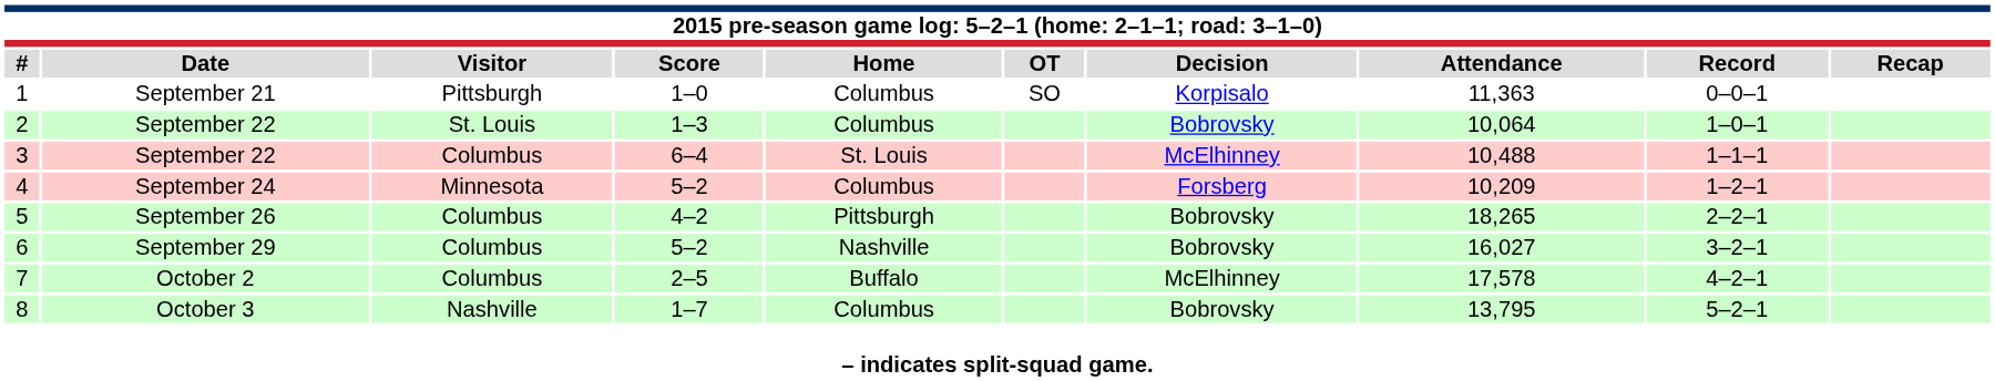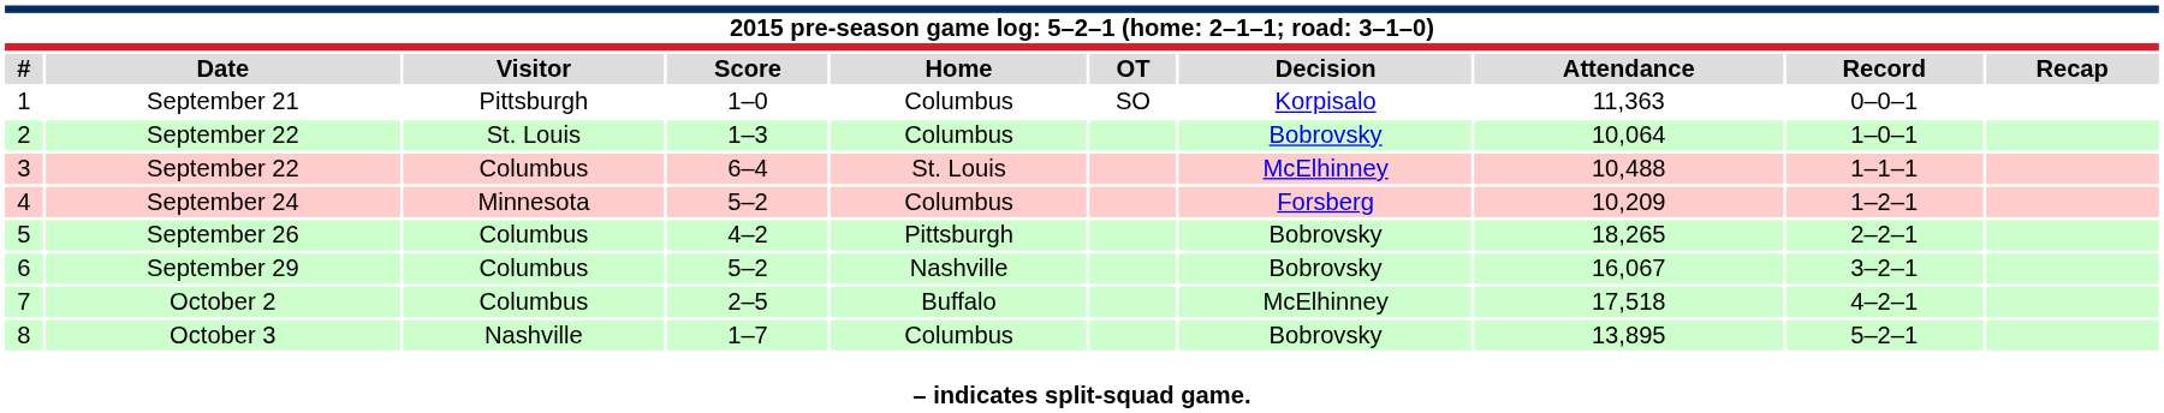 <table class="toccolours collapsible collapsed" style="width:90%; clear:both; margin:1.5em auto; text-align:center;">
 <tr>
 <th colspan=10 style="background:#fff; border-top:#002D62 5px solid; border-bottom:#D0202D 5px solid;">2015 pre-season game log: 5–2–1 (home: 2–1–1; road: 3–1–0)</th>
 </tr>
 <tr style="text-align:center; background:#ddd;">
 <th>#</th>
 <th>Date</th>
 <th>Visitor</th>
 <th>Score</th>
 <th>Home</th>
 <th>OT</th>
 <th>Decision</th>
 <th>Attendance</th>
 <th>Record</th>
 <th>Recap</th>
 </tr>
 <tr style="text-align:center; background:#fff;">
 <td>1</td>
 <td>September 21</td>
 <td>Pittsburgh</td>
 <td>1–0</td>
 <td>Columbus</td>
 <td>SO</td>
 <td><a href='#'>Korpisalo</a></td>
 <td>11,363</td>
 <td>0–0–1</td>
 <td></td>
 </tr>
 <tr style="text-align:center; background:#cfc;">
 <td>2</td>
 <td>September 22</td>
 <td>St. Louis</td>
 <td>1–3</td>
 <td>Columbus</td>
 <td></td>
 <td><a href='#'>Bobrovsky</a></td>
 <td>10,064</td>
 <td>1–0–1</td>
 <td></td>
 </tr>
 <tr style="text-align:center; background:#fcc;">
 <td>3</td>
 <td>September 22</td>
 <td>Columbus</td>
 <td>6–4</td>
 <td>St. Louis</td>
 <td></td>
 <td><a href='#'>McElhinney</a></td>
 <td>10,488</td>
 <td>1–1–1</td>
 <td></td>
 </tr>
 <tr style="text-align:center; background:#fcc;">
 <td>4</td>
 <td>September 24</td>
 <td>Minnesota</td>
 <td>5–2</td>
 <td>Columbus</td>
 <td></td>
 <td><a href='#'>Forsberg</a></td>
 <td>10,209</td>
 <td>1–2–1</td>
 <td></td>
 </tr>
 <tr style="text-align:center; background:#cfc;">
 <td>5</td>
 <td>September 26</td>
 <td>Columbus</td>
 <td>4–2</td>
 <td>Pittsburgh</td>
 <td></td>
 <td>Bobrovsky</td>
 <td>18,265</td>
 <td>2–2–1</td>
 <td></td>
 </tr>
 <tr style="text-align:center; background:#cfc;">
 <td>6</td>
 <td>September 29</td>
 <td>Columbus</td>
 <td>5–2</td>
 <td>Nashville</td>
 <td></td>
 <td>Bobrovsky</td>
-<td>16,027</td>
+<td>16,067</td>
 <td>3–2–1</td>
 <td></td>
 </tr>
 <tr style="text-align:center; background:#cfc;">
 <td>7</td>
 <td>October 2</td>
 <td>Columbus</td>
 <td>2–5</td>
 <td>Buffalo</td>
 <td></td>
 <td>McElhinney</td>
-<td>17,578</td>
+<td>17,518</td>
 <td>4–2–1</td>
 <td></td>
 </tr>
 <tr style="text-align:center; background:#cfc;">
 <td>8</td>
 <td>October 3</td>
 <td>Nashville</td>
 <td>1–7</td>
 <td>Columbus</td>
 <td></td>
 <td>Bobrovsky</td>
-<td>13,795</td>
+<td>13,895</td>
 <td>5–2–1</td>
 <td></td>
 </tr>
 <tr>
 <th colspan=99><br> – indicates split-squad game.</th>
 </tr>
 </table>
